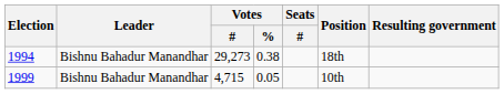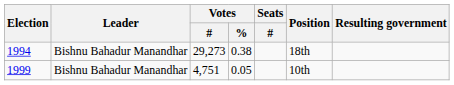 <table class="wikitable">
 <tr>
 <th rowspan="2">Election</th>
 <th rowspan="2">Leader</th>
 <th colspan="2">Votes</th>
 <th>Seats</th>
 <th rowspan="2">Position</th>
 <th rowspan="2">Resulting government</th>
 </tr>
 <tr>
 <th>#</th>
 <th>%</th>
 <th>#</th>
 </tr>
 <tr>
 <td><a href='#'>1994</a></td>
 <td>Bishnu Bahadur Manandhar</td>
 <td>29,273</td>
 <td>0.38</td>
 <td style="text-align:center;"></td>
 <td>18th</td>
 <td></td>
 </tr>
 <tr>
 <td><a href='#'>1999</a></td>
 <td>Bishnu Bahadur Manandhar</td>
-<td>4,715</td>
+<td>4,751</td>
 <td>0.05</td>
 <td style="text-align:center;"></td>
 <td>10th</td>
 <td></td>
 </tr>
 </table>
